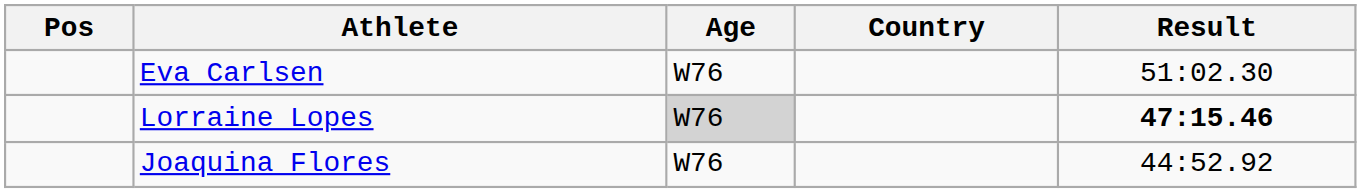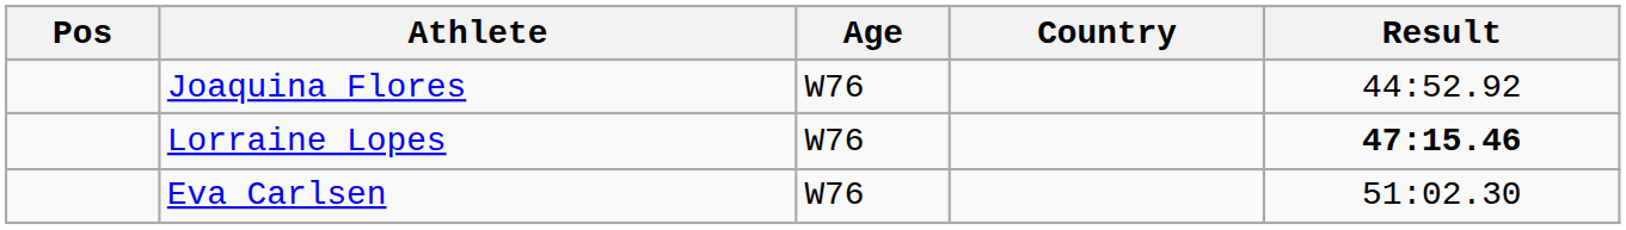 <table class="wikitable"  style="text-align:center; width:50%;">
 <tr>
 <th>Pos</th>
 <th>Athlete</th>
 <th>Age</th>
 <th>Country</th>
 <th>Result</th>
 </tr>
 <tr>
 <td align=center></td>
+<td align=left><a href='#'>Joaquina Flores</a></td>
+<td align=left>W76</td>
+<td align=left></td>
+<td>44:52.92</td>
+</tr>
+<tr>
+<td align=center></td>
+<td align=left><a href='#'>Lorraine Lopes</a></td>
+<td align=left>W76</td>
+<td align=left></td>
+<td><strong>47:15.46</strong></td>
+</tr>
+<tr>
+<td align=center></td>
 <td align=left><a href='#'>Eva Carlsen</a></td>
 <td align=left>W76</td>
 <td align=left></td>
 <td>51:02.30</td>
 </tr>
-<tr>
-<td align=center></td>
-<td align=left><a href='#'>Lorraine Lopes</a></td>
-<td align=left style="background: lightgrey;">W76</td>
-<td align=left></td>
-<td><strong>47:15.46</strong></td>
-</tr>
-<tr>
-<td align=center></td>
-<td align=left><a href='#'>Joaquina Flores</a></td>
-<td align=left>W76</td>
-<td align=left></td>
-<td>44:52.92</td>
-</tr>
 </table>
